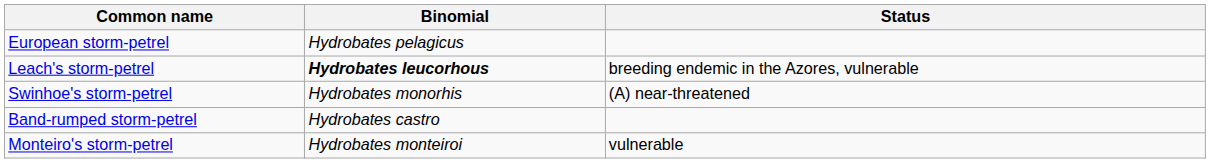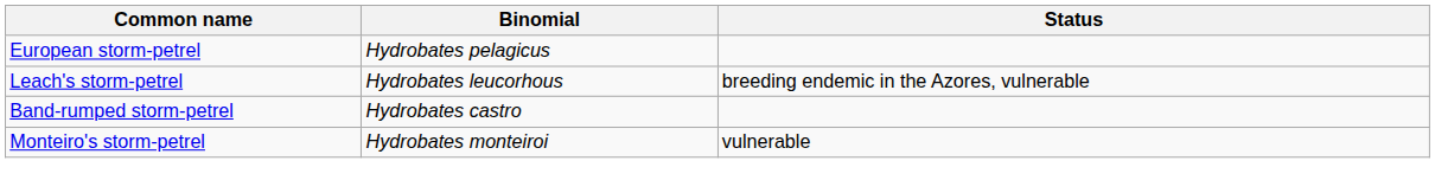 <table width=60% class="wikitable">
 <tr>
 <th width=15%>Common name</th>
 <th width=15%>Binomial</th>
 <th width=30%>Status</th>
 </tr>
 <tr>
 <td><a href='#'>European storm-petrel</a></td>
 <td><em>Hydrobates pelagicus</em></td>
 <td></td>
 </tr>
 <tr>
 <td><a href='#'>Leach's storm-petrel</a></td>
-<td><strong><em>Hydrobates leucorhous</em></strong></td>
+<td><em>Hydrobates leucorhous</em></td>
 <td>breeding endemic in the Azores, vulnerable</td>
-</tr>
-<tr>
-<td><a href='#'>Swinhoe's storm-petrel</a></td>
-<td><em>Hydrobates monorhis</em></td>
-<td>(A) near-threatened</td>
 </tr>
 <tr>
 <td><a href='#'>Band-rumped storm-petrel</a></td>
 <td><em>Hydrobates castro</em></td>
 <td></td>
 </tr>
 <tr>
 <td><a href='#'>Monteiro's storm-petrel</a></td>
 <td><em>Hydrobates monteiroi</em></td>
 <td>vulnerable</td>
 </tr>
 </table>
